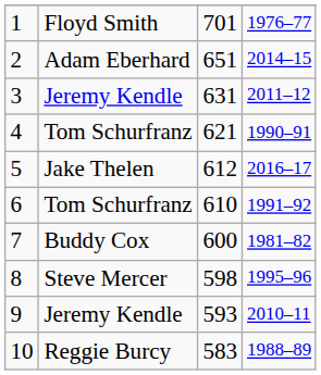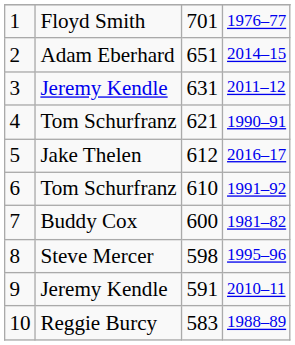 <table class="wikitable">
 <tr>
 </tr>
 <tr>
 <td>1</td>
 <td>Floyd Smith</td>
 <td>701</td>
 <td style="font-size:80%;"><a href='#'>1976–77</a></td>
 </tr>
 <tr>
 <td>2</td>
 <td>Adam Eberhard</td>
 <td>651</td>
 <td style="font-size:80%;"><a href='#'>2014–15</a></td>
 </tr>
 <tr>
 <td>3</td>
 <td><a href='#'>Jeremy Kendle</a></td>
 <td>631</td>
 <td style="font-size:80%;"><a href='#'>2011–12</a></td>
 </tr>
 <tr>
 <td>4</td>
 <td>Tom Schurfranz</td>
 <td>621</td>
 <td style="font-size:80%;"><a href='#'>1990–91</a></td>
 </tr>
 <tr>
 <td>5</td>
 <td>Jake Thelen</td>
 <td>612</td>
 <td style="font-size:80%;"><a href='#'>2016–17</a></td>
 </tr>
 <tr>
 <td>6</td>
 <td>Tom Schurfranz</td>
 <td>610</td>
 <td style="font-size:80%;"><a href='#'>1991–92</a></td>
 </tr>
 <tr>
 <td>7</td>
 <td>Buddy Cox</td>
 <td>600</td>
 <td style="font-size:80%;"><a href='#'>1981–82</a></td>
 </tr>
 <tr f>
 <td>8</td>
 <td>Steve Mercer</td>
 <td>598</td>
 <td style="font-size:80%;"><a href='#'>1995–96</a></td>
 </tr>
 <tr>
 <td>9</td>
 <td>Jeremy Kendle</td>
-<td>593</td>
+<td>591</td>
 <td style="font-size:80%;"><a href='#'>2010–11</a></td>
 </tr>
 <tr>
 <td>10</td>
 <td>Reggie Burcy</td>
 <td>583</td>
 <td style="font-size:80%;"><a href='#'>1988–89</a></td>
 </tr>
 </table>
